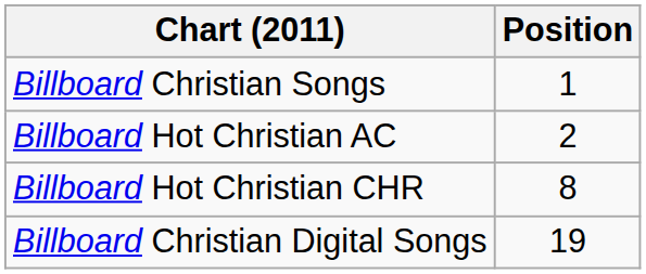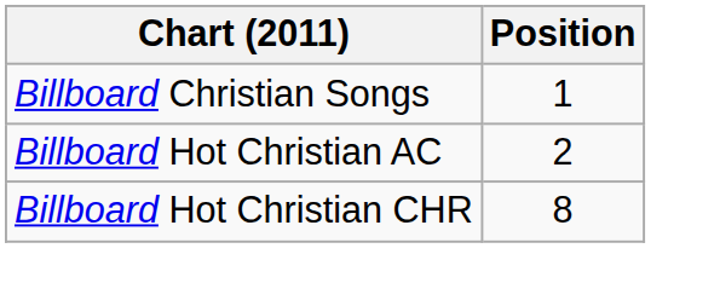 <table class="wikitable">
 <tr>
 <th>Chart (2011)</th>
 <th>Position</th>
 </tr>
 <tr>
 <td><em><a href='#'>Billboard</a></em> Christian Songs</td>
 <td align="center">1</td>
 </tr>
 <tr>
 <td><em><a href='#'>Billboard</a></em> Hot Christian AC</td>
 <td align="center">2</td>
 </tr>
 <tr>
 <td><em><a href='#'>Billboard</a></em> Hot Christian CHR</td>
 <td align="center">8</td>
 </tr>
-<tr>
-<td><em><a href='#'>Billboard</a></em> Christian Digital Songs</td>
-<td align="center">19</td>
-</tr>
 </table>
